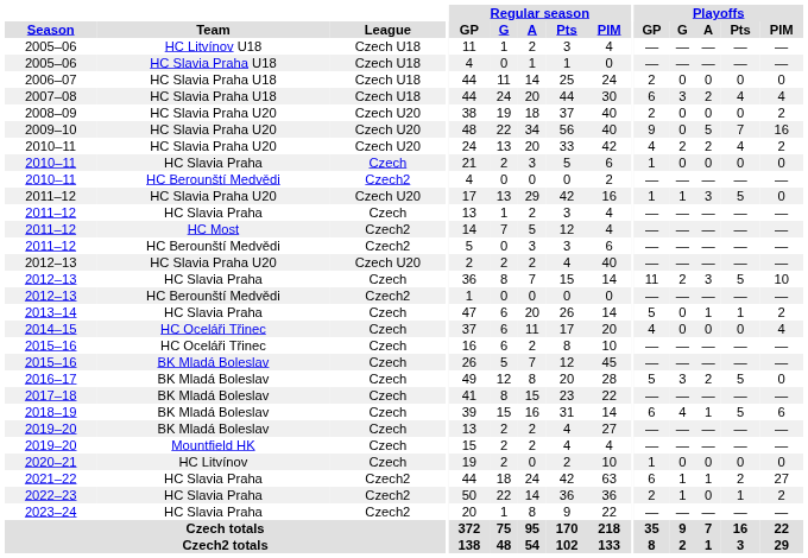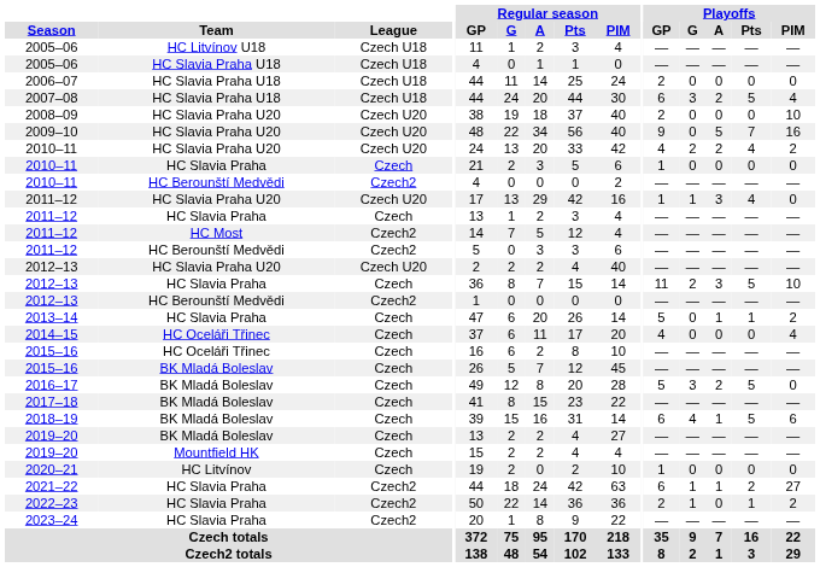 <table border="0" cellpadding="1" cellspacing="0" style="text-align:center; width:60em">
 <tr bgcolor="#e0e0e0">
 <th colspan="3" bgcolor="#ffffff"></th>
 <th rowspan="99" bgcolor="#ffffff"></th>
 <th colspan="5"><a href='#'>Regular season</a></th>
 <th rowspan="99" bgcolor="#ffffff"></th>
 <th colspan="5"><a href='#'>Playoffs</a></th>
 </tr>
 <tr bgcolor="#e0e0e0">
 <th><a href='#'>Season</a></th>
 <th>Team</th>
 <th>League</th>
 <th>GP</th>
 <th><a href='#'>G</a></th>
 <th><a href='#'>A</a></th>
 <th><a href='#'>Pts</a></th>
 <th><a href='#'>PIM</a></th>
 <th>GP</th>
 <th>G</th>
 <th>A</th>
 <th>Pts</th>
 <th>PIM</th>
 </tr>
 <tr>
 <td>2005–06</td>
 <td><a href='#'>HC Litvínov</a> U18</td>
 <td>Czech U18</td>
 <td>11</td>
 <td>1</td>
 <td>2</td>
 <td>3</td>
 <td>4</td>
 <td>—</td>
 <td>—</td>
 <td>—</td>
 <td>—</td>
 <td>—</td>
 </tr>
 <tr bgcolor="#f0f0f0">
 <td>2005–06</td>
 <td><a href='#'>HC Slavia Praha</a> U18</td>
 <td>Czech U18</td>
 <td>4</td>
 <td>0</td>
 <td>1</td>
 <td>1</td>
 <td>0</td>
 <td>—</td>
 <td>—</td>
 <td>—</td>
 <td>—</td>
 <td>—</td>
 </tr>
 <tr>
 <td>2006–07</td>
 <td>HC Slavia Praha U18</td>
 <td>Czech U18</td>
 <td>44</td>
 <td>11</td>
 <td>14</td>
 <td>25</td>
 <td>24</td>
 <td>2</td>
 <td>0</td>
 <td>0</td>
 <td>0</td>
 <td>0</td>
 </tr>
 <tr bgcolor="#f0f0f0">
 <td>2007–08</td>
 <td>HC Slavia Praha U18</td>
 <td>Czech U18</td>
 <td>44</td>
 <td>24</td>
 <td>20</td>
 <td>44</td>
 <td>30</td>
 <td>6</td>
 <td>3</td>
 <td>2</td>
-<td>4</td>
+<td>5</td>
 <td>4</td>
 </tr>
 <tr>
 <td>2008–09</td>
 <td>HC Slavia Praha U20</td>
 <td>Czech U20</td>
 <td>38</td>
 <td>19</td>
 <td>18</td>
 <td>37</td>
 <td>40</td>
 <td>2</td>
 <td>0</td>
 <td>0</td>
 <td>0</td>
-<td>2</td>
+<td>10</td>
 </tr>
 <tr bgcolor="#f0f0f0">
 <td>2009–10</td>
 <td>HC Slavia Praha U20</td>
 <td>Czech U20</td>
 <td>48</td>
 <td>22</td>
 <td>34</td>
 <td>56</td>
 <td>40</td>
 <td>9</td>
 <td>0</td>
 <td>5</td>
 <td>7</td>
 <td>16</td>
 </tr>
 <tr>
 <td>2010–11</td>
 <td>HC Slavia Praha U20</td>
 <td>Czech U20</td>
 <td>24</td>
 <td>13</td>
 <td>20</td>
 <td>33</td>
 <td>42</td>
 <td>4</td>
 <td>2</td>
 <td>2</td>
 <td>4</td>
 <td>2</td>
 </tr>
 <tr bgcolor="#f0f0f0">
 <td><a href='#'>2010–11</a></td>
 <td>HC Slavia Praha</td>
 <td><a href='#'>Czech</a></td>
 <td>21</td>
 <td>2</td>
 <td>3</td>
 <td>5</td>
 <td>6</td>
 <td>1</td>
 <td>0</td>
 <td>0</td>
 <td>0</td>
 <td>0</td>
 </tr>
 <tr>
 <td><a href='#'>2010–11</a></td>
 <td><a href='#'>HC Berounští Medvědi</a></td>
 <td><a href='#'>Czech2</a></td>
 <td>4</td>
 <td>0</td>
 <td>0</td>
 <td>0</td>
 <td>2</td>
 <td>—</td>
 <td>—</td>
 <td>—</td>
 <td>—</td>
 <td>—</td>
 </tr>
 <tr bgcolor="#f0f0f0">
 <td>2011–12</td>
 <td>HC Slavia Praha U20</td>
 <td>Czech U20</td>
 <td>17</td>
 <td>13</td>
 <td>29</td>
 <td>42</td>
 <td>16</td>
 <td>1</td>
 <td>1</td>
 <td>3</td>
-<td>5</td>
+<td>4</td>
 <td>0</td>
 </tr>
 <tr>
 <td><a href='#'>2011–12</a></td>
 <td>HC Slavia Praha</td>
 <td>Czech</td>
 <td>13</td>
 <td>1</td>
 <td>2</td>
 <td>3</td>
 <td>4</td>
 <td>—</td>
 <td>—</td>
 <td>—</td>
 <td>—</td>
 <td>—</td>
 </tr>
 <tr bgcolor="#f0f0f0">
 <td><a href='#'>2011–12</a></td>
 <td><a href='#'>HC Most</a></td>
 <td>Czech2</td>
 <td>14</td>
 <td>7</td>
 <td>5</td>
 <td>12</td>
 <td>4</td>
 <td>—</td>
 <td>—</td>
 <td>—</td>
 <td>—</td>
 <td>—</td>
 </tr>
 <tr>
 <td><a href='#'>2011–12</a></td>
 <td>HC Berounští Medvědi</td>
 <td>Czech2</td>
 <td>5</td>
 <td>0</td>
 <td>3</td>
 <td>3</td>
 <td>6</td>
 <td>—</td>
 <td>—</td>
 <td>—</td>
 <td>—</td>
 <td>—</td>
 </tr>
 <tr bgcolor="#f0f0f0">
 <td>2012–13</td>
 <td>HC Slavia Praha U20</td>
 <td>Czech U20</td>
 <td>2</td>
 <td>2</td>
 <td>2</td>
 <td>4</td>
 <td>40</td>
 <td>—</td>
 <td>—</td>
 <td>—</td>
 <td>—</td>
 <td>—</td>
 </tr>
 <tr>
 <td><a href='#'>2012–13</a></td>
 <td>HC Slavia Praha</td>
 <td>Czech</td>
 <td>36</td>
 <td>8</td>
 <td>7</td>
 <td>15</td>
 <td>14</td>
 <td>11</td>
 <td>2</td>
 <td>3</td>
 <td>5</td>
 <td>10</td>
 </tr>
 <tr bgcolor="#f0f0f0">
 <td><a href='#'>2012–13</a></td>
 <td>HC Berounští Medvědi</td>
 <td>Czech2</td>
 <td>1</td>
 <td>0</td>
 <td>0</td>
 <td>0</td>
 <td>0</td>
 <td>—</td>
 <td>—</td>
 <td>—</td>
 <td>—</td>
 <td>—</td>
 </tr>
 <tr>
 <td><a href='#'>2013–14</a></td>
 <td>HC Slavia Praha</td>
 <td>Czech</td>
 <td>47</td>
 <td>6</td>
 <td>20</td>
 <td>26</td>
 <td>14</td>
 <td>5</td>
 <td>0</td>
 <td>1</td>
 <td>1</td>
 <td>2</td>
 </tr>
 <tr bgcolor="#f0f0f0">
 <td><a href='#'>2014–15</a></td>
 <td><a href='#'>HC Oceláři Třinec</a></td>
 <td>Czech</td>
 <td>37</td>
 <td>6</td>
 <td>11</td>
 <td>17</td>
 <td>20</td>
 <td>4</td>
 <td>0</td>
 <td>0</td>
 <td>0</td>
 <td>4</td>
 </tr>
 <tr>
 <td><a href='#'>2015–16</a></td>
 <td>HC Oceláři Třinec</td>
 <td>Czech</td>
 <td>16</td>
 <td>6</td>
 <td>2</td>
 <td>8</td>
 <td>10</td>
 <td>—</td>
 <td>—</td>
 <td>—</td>
 <td>—</td>
 <td>—</td>
 </tr>
 <tr bgcolor="#f0f0f0">
 <td><a href='#'>2015–16</a></td>
 <td><a href='#'>BK Mladá Boleslav</a></td>
 <td>Czech</td>
 <td>26</td>
 <td>5</td>
 <td>7</td>
 <td>12</td>
 <td>45</td>
 <td>—</td>
 <td>—</td>
 <td>—</td>
 <td>—</td>
 <td>—</td>
 </tr>
 <tr>
 <td><a href='#'>2016–17</a></td>
 <td>BK Mladá Boleslav</td>
 <td>Czech</td>
 <td>49</td>
 <td>12</td>
 <td>8</td>
 <td>20</td>
 <td>28</td>
 <td>5</td>
 <td>3</td>
 <td>2</td>
 <td>5</td>
 <td>0</td>
 </tr>
 <tr bgcolor="#f0f0f0">
 <td><a href='#'>2017–18</a></td>
 <td>BK Mladá Boleslav</td>
 <td>Czech</td>
 <td>41</td>
 <td>8</td>
 <td>15</td>
 <td>23</td>
 <td>22</td>
 <td>—</td>
 <td>—</td>
 <td>—</td>
 <td>—</td>
 <td>—</td>
 </tr>
 <tr>
 <td><a href='#'>2018–19</a></td>
 <td>BK Mladá Boleslav</td>
 <td>Czech</td>
 <td>39</td>
 <td>15</td>
 <td>16</td>
 <td>31</td>
 <td>14</td>
 <td>6</td>
 <td>4</td>
 <td>1</td>
 <td>5</td>
 <td>6</td>
 </tr>
 <tr bgcolor="#f0f0f0">
 <td><a href='#'>2019–20</a></td>
 <td>BK Mladá Boleslav</td>
 <td>Czech</td>
 <td>13</td>
 <td>2</td>
 <td>2</td>
 <td>4</td>
 <td>27</td>
 <td>—</td>
 <td>—</td>
 <td>—</td>
 <td>—</td>
 <td>—</td>
 </tr>
 <tr>
 <td><a href='#'>2019–20</a></td>
 <td><a href='#'>Mountfield HK</a></td>
 <td>Czech</td>
 <td>15</td>
 <td>2</td>
 <td>2</td>
 <td>4</td>
 <td>4</td>
 <td>—</td>
 <td>—</td>
 <td>—</td>
 <td>—</td>
 <td>—</td>
 </tr>
 <tr bgcolor="#f0f0f0">
 <td><a href='#'>2020–21</a></td>
 <td>HC Litvínov</td>
 <td>Czech</td>
 <td>19</td>
 <td>2</td>
 <td>0</td>
 <td>2</td>
 <td>10</td>
 <td>1</td>
 <td>0</td>
 <td>0</td>
 <td>0</td>
 <td>0</td>
 </tr>
 <tr>
 <td><a href='#'>2021–22</a></td>
 <td>HC Slavia Praha</td>
 <td>Czech2</td>
 <td>44</td>
 <td>18</td>
 <td>24</td>
 <td>42</td>
 <td>63</td>
 <td>6</td>
 <td>1</td>
 <td>1</td>
 <td>2</td>
 <td>27</td>
 </tr>
 <tr bgcolor="#f0f0f0">
 <td><a href='#'>2022–23</a></td>
 <td>HC Slavia Praha</td>
 <td>Czech2</td>
 <td>50</td>
 <td>22</td>
 <td>14</td>
 <td>36</td>
 <td>36</td>
 <td>2</td>
 <td>1</td>
 <td>0</td>
 <td>1</td>
 <td>2</td>
 </tr>
 <tr>
 <td><a href='#'>2023–24</a></td>
 <td>HC Slavia Praha</td>
 <td>Czech2</td>
 <td>20</td>
 <td>1</td>
 <td>8</td>
 <td>9</td>
 <td>22</td>
 <td>—</td>
 <td>—</td>
 <td>—</td>
 <td>—</td>
 <td>—</td>
 </tr>
 <tr>
 </tr>
 <tr ALIGN="center" bgcolor="#e0e0e0">
 <th colspan="3">Czech totals</th>
 <th ALIGN="center">372</th>
 <th ALIGN="center">75</th>
 <th ALIGN="center">95</th>
 <th ALIGN="center">170</th>
 <th ALIGN="center">218</th>
 <th ALIGN="center">35</th>
 <th ALIGN="center">9</th>
 <th ALIGN="center">7</th>
 <th ALIGN="center">16</th>
 <th ALIGN="center">22</th>
 </tr>
 <tr>
 </tr>
 <tr ALIGN="center" bgcolor="#e0e0e0">
 <th colspan="3">Czech2 totals</th>
 <th ALIGN="center">138</th>
 <th ALIGN="center">48</th>
 <th ALIGN="center">54</th>
 <th ALIGN="center">102</th>
 <th ALIGN="center">133</th>
 <th ALIGN="center">8</th>
 <th ALIGN="center">2</th>
 <th ALIGN="center">1</th>
 <th ALIGN="center">3</th>
 <th ALIGN="center">29</th>
 </tr>
 </table>
